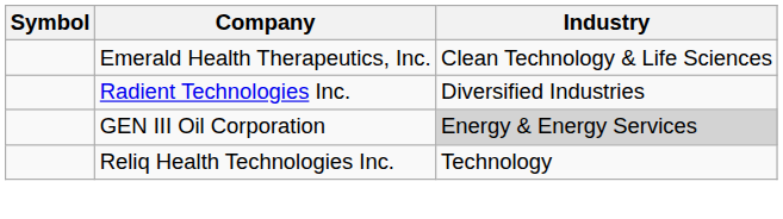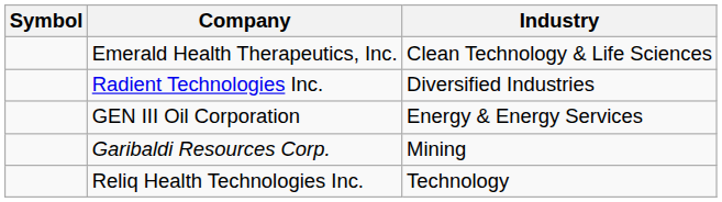 <table class="wikitable">
 <tr>
 <th>Symbol</th>
 <th>Company</th>
 <th>Industry</th>
 </tr>
 <tr>
 <td></td>
 <td>Emerald Health Therapeutics, Inc.</td>
 <td>Clean Technology & Life Sciences</td>
 </tr>
 <tr>
 <td></td>
 <td><a href='#'>Radient Technologies</a> Inc.</td>
 <td>Diversified Industries</td>
 </tr>
 <tr>
 <td></td>
 <td>GEN III Oil Corporation</td>
-<td style="background: lightgrey;">Energy & Energy Services</td>
+<td>Energy & Energy Services</td>
+</tr>
+<tr>
+<td></td>
+<td><em>Garibaldi Resources Corp.</em></td>
+<td>Mining</td>
 </tr>
 <tr>
 <td></td>
 <td>Reliq Health Technologies Inc.</td>
 <td>Technology</td>
 </tr>
 </table>
